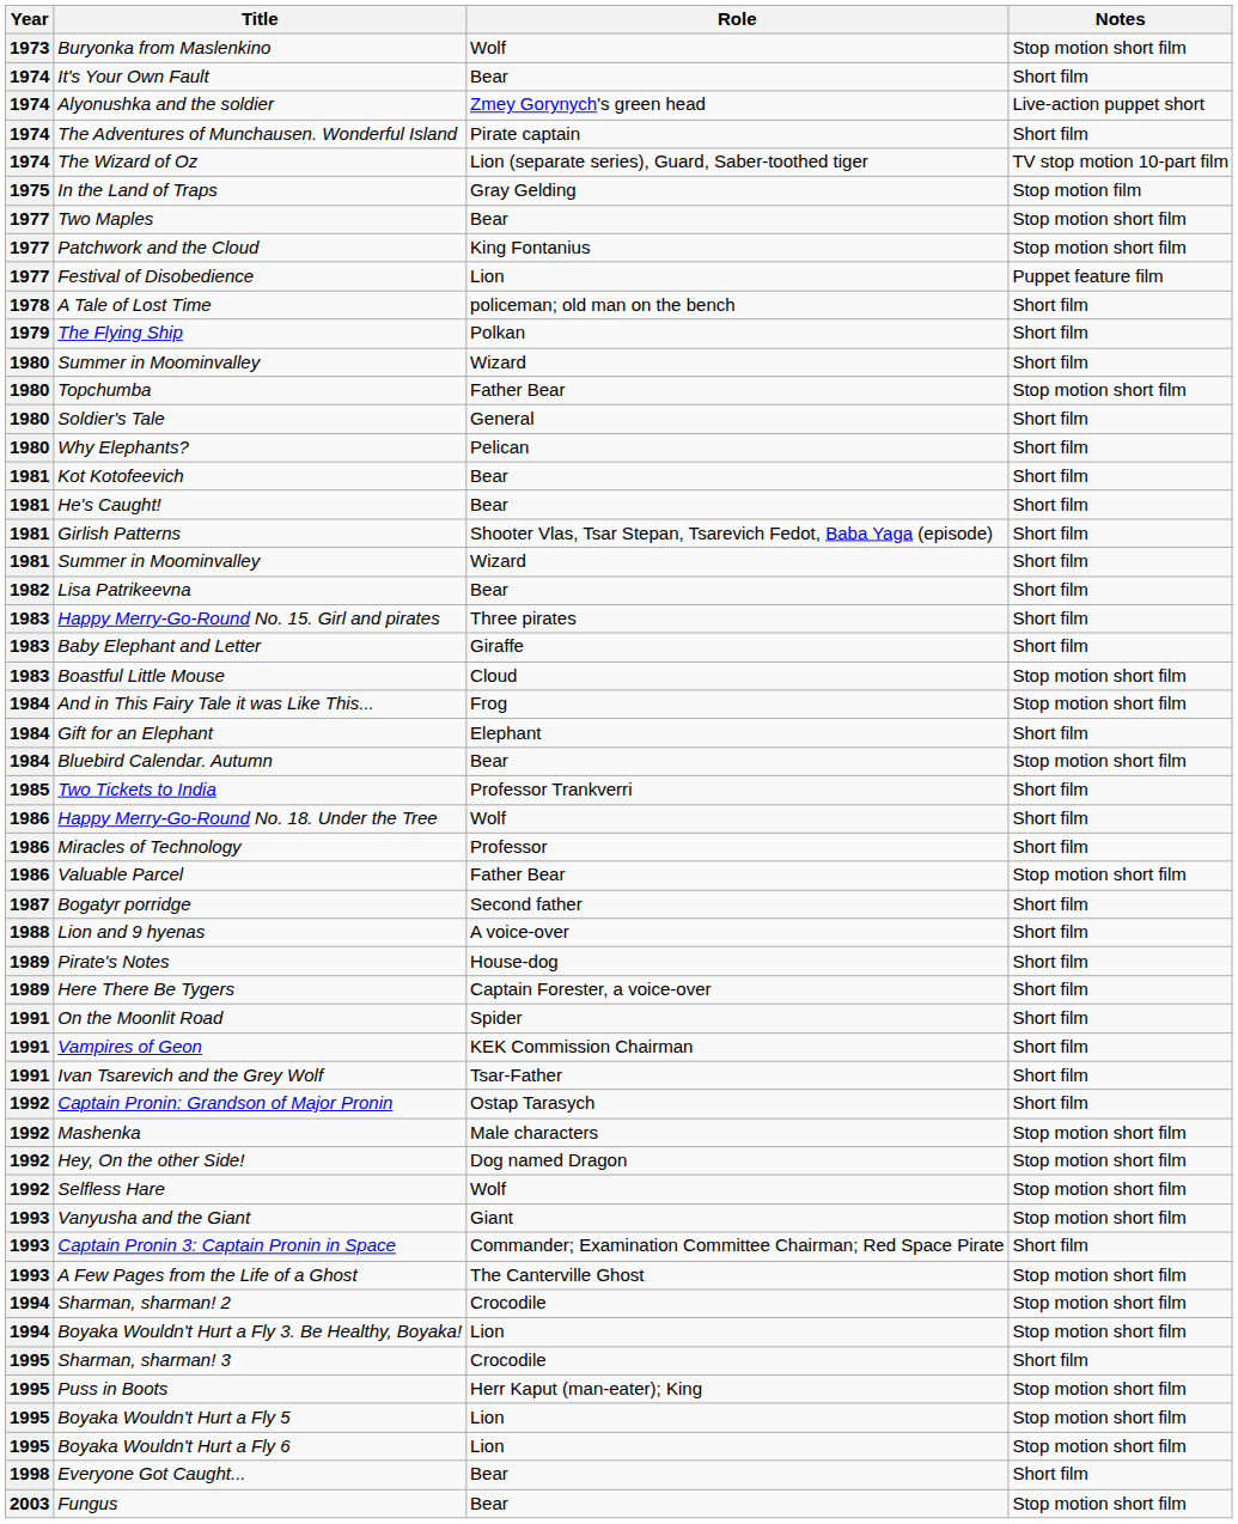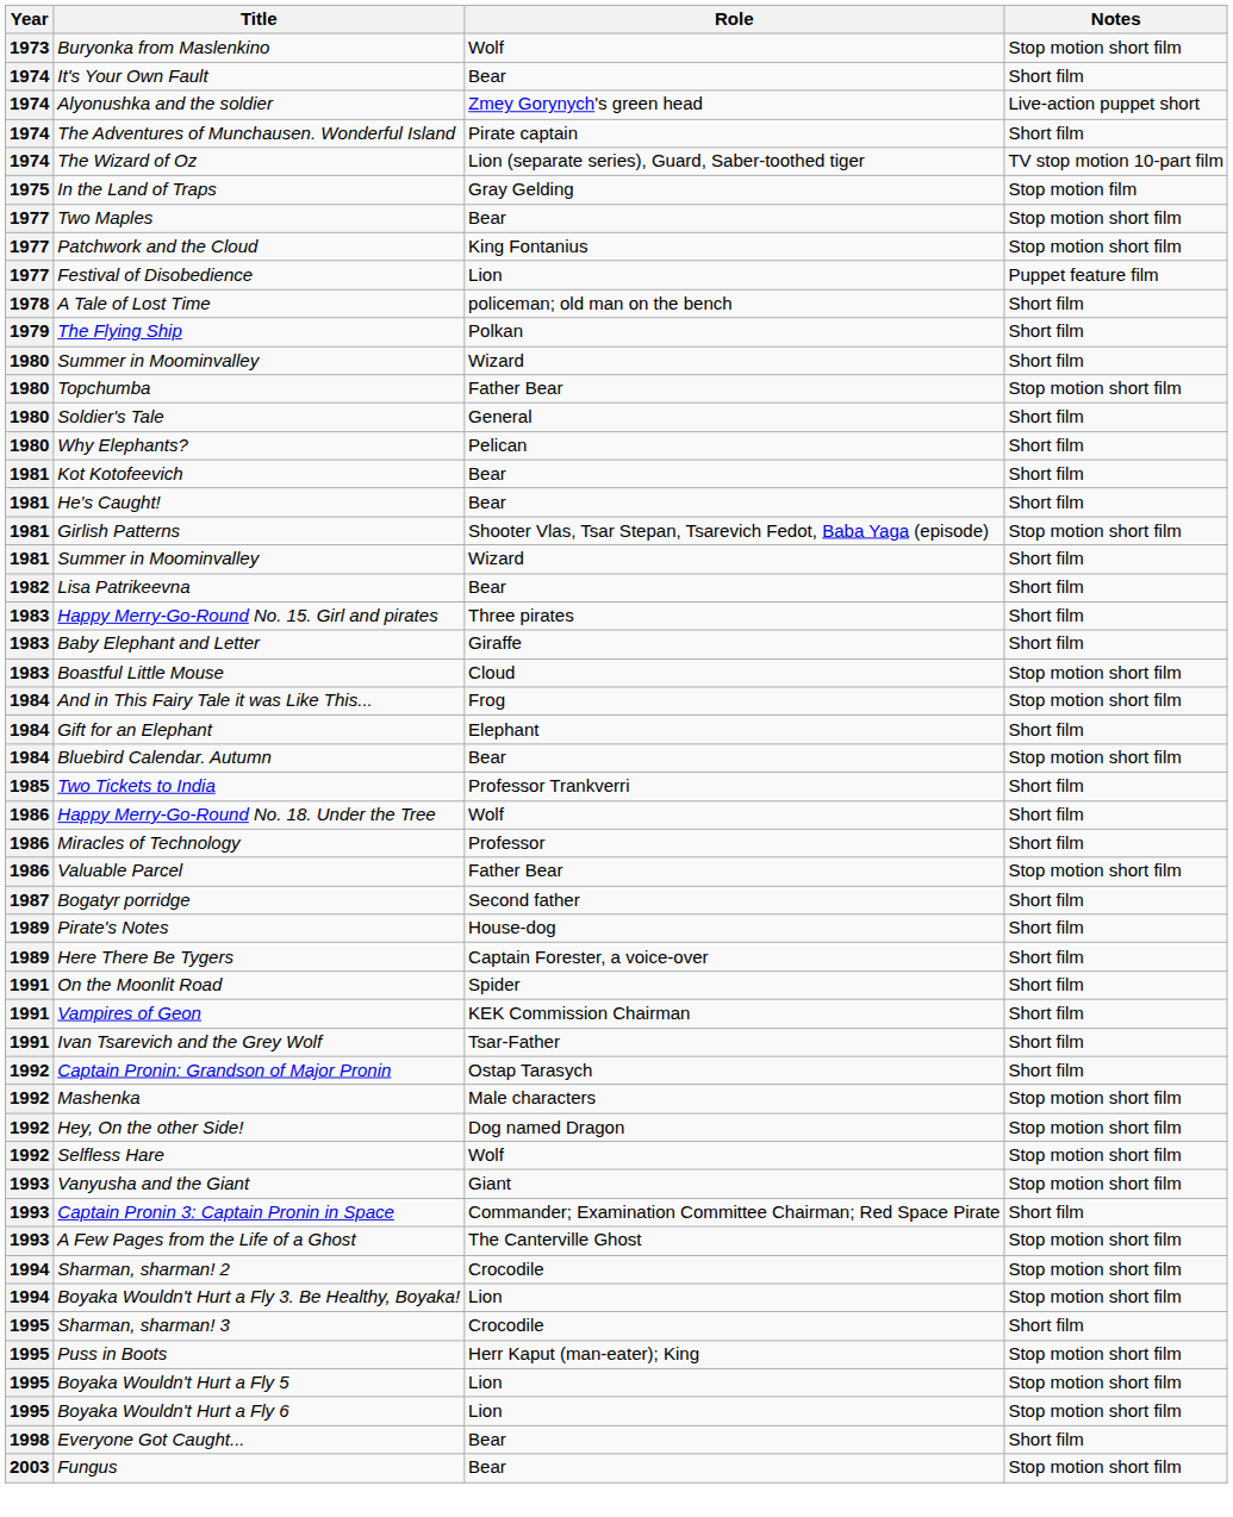 <table class="wikitable plainrowheaders sortable" style="margin-right: 0;">
 <tr>
 <th scope="col">Year</th>
 <th scope="col">Title</th>
 <th scope="col">Role</th>
 <th scope="col" class="unsortable">Notes</th>
 </tr>
 <tr>
 <th scope="row">1973</th>
 <td><em>Buryonka from Maslenkino</em></td>
 <td>Wolf</td>
 <td>Stop motion short film</td>
 </tr>
 <tr>
 <th scope="row">1974</th>
 <td><em>It's Your Own Fault</em></td>
 <td>Bear</td>
 <td>Short film</td>
 </tr>
 <tr>
 <th scope="row">1974</th>
 <td><em>Alyonushka and the soldier</em></td>
 <td><a href='#'>Zmey Gorynych</a>'s green head</td>
 <td>Live-action puppet short</td>
 </tr>
 <tr>
 <th scope="row">1974</th>
 <td><em>The Adventures of Munchausen. Wonderful Island</em></td>
 <td>Pirate captain</td>
 <td>Short film</td>
 </tr>
 <tr>
 <th scope="row">1974</th>
 <td><em>The Wizard of Oz</em></td>
 <td>Lion (separate series), Guard, Saber-toothed tiger</td>
 <td>TV stop motion 10-part film</td>
 </tr>
 <tr>
 <th scope="row">1975</th>
 <td><em>In the Land of Traps</em></td>
 <td>Gray Gelding</td>
 <td>Stop motion film</td>
 </tr>
 <tr>
 <th scope="row">1977</th>
 <td><em>Two Maples</em></td>
 <td>Bear</td>
 <td>Stop motion short film</td>
 </tr>
 <tr>
 <th scope="row">1977</th>
 <td><em>Patchwork and the Cloud </em></td>
 <td>King Fontanius</td>
 <td>Stop motion short film</td>
 </tr>
 <tr>
 <th scope="row">1977</th>
 <td><em>Festival of Disobedience</em></td>
 <td>Lion</td>
 <td>Puppet feature film</td>
 </tr>
 <tr>
 <th ! scope="row">1978</th>
 <td><em>A Tale of Lost Time</em></td>
 <td>policeman; old man on the bench</td>
 <td>Short film</td>
 </tr>
 <tr>
 <th scope="row">1979</th>
 <td><em><a href='#'>The Flying Ship</a></em></td>
 <td>Polkan</td>
 <td>Short film</td>
 </tr>
 <tr>
 <th scope="row">1980</th>
 <td><em>Summer in Moominvalley</em></td>
 <td>Wizard</td>
 <td>Short film</td>
 </tr>
 <tr>
 <th scope="row">1980</th>
 <td><em>Topchumba</em></td>
 <td>Father Bear</td>
 <td>Stop motion short film</td>
 </tr>
 <tr>
 <th scope="row">1980</th>
 <td><em>Soldier's Tale</em></td>
 <td>General</td>
 <td>Short film</td>
 </tr>
 <tr>
 <th scope="row">1980</th>
 <td><em>Why Elephants?</em></td>
 <td>Pelican</td>
 <td>Short film</td>
 </tr>
 <tr>
 <th scope="row">1981</th>
 <td><em>Kot Kotofeevich</em></td>
 <td>Bear</td>
 <td>Short film</td>
 </tr>
 <tr>
 <th scope="row">1981</th>
 <td><em>He's Caught!</em></td>
 <td>Bear</td>
 <td>Short film</td>
 </tr>
 <tr>
 <th scope="row">1981</th>
 <td><em>Girlish Рatterns</em></td>
 <td>Shooter Vlas, Tsar Stepan, Tsarevich Fedot, <a href='#'>Baba Yaga</a> (episode)</td>
-<td>Short film</td>
+<td>Stop motion short film</td>
 </tr>
 <tr>
 <th scope="row">1981</th>
 <td><em>Summer in Moominvalley</em></td>
 <td>Wizard</td>
 <td>Short film</td>
 </tr>
 <tr>
 <th scope="row">1982</th>
 <td><em>Lisa Patrikeevna</em></td>
 <td>Bear</td>
 <td>Short film</td>
 </tr>
 <tr>
 <th scope="row">1983</th>
 <td><em><a href='#'>Happy Merry-Go-Round</a> No. 15. Girl and pirates</em></td>
 <td>Three pirates</td>
 <td>Short film</td>
 </tr>
 <tr>
 <th scope="row">1983</th>
 <td><em>Baby Elephant and Letter</em></td>
 <td>Giraffe</td>
 <td>Short film</td>
 </tr>
 <tr>
 <th scope="row">1983</th>
 <td><em>Boastful Little Mouse</em></td>
 <td>Cloud</td>
 <td>Stop motion short film</td>
 </tr>
 <tr>
 <th scope="row">1984</th>
 <td><em>And in This Fairy Tale it was Like This...</em></td>
 <td>Frog</td>
 <td>Stop motion short film</td>
 </tr>
 <tr>
 <th scope="row">1984</th>
 <td><em>Gift for an Elephant</em></td>
 <td>Elephant</td>
 <td>Short film</td>
 </tr>
 <tr>
 <th scope="row">1984</th>
 <td><em>Bluebird Calendar. Autumn</em></td>
 <td>Bear</td>
 <td>Stop motion short film</td>
 </tr>
 <tr>
 <th scope="row">1985</th>
 <td><em><a href='#'>Two Tickets to India</a></em></td>
 <td>Professor Trankverri</td>
 <td>Short film</td>
 </tr>
 <tr>
 <th scope="row">1986</th>
 <td><em><a href='#'>Happy Merry-Go-Round</a> No.  18. Under the Tree</em></td>
 <td>Wolf</td>
 <td>Short film</td>
 </tr>
 <tr>
 <th scope="row">1986</th>
 <td><em>Miracles of Technology</em></td>
 <td>Professor</td>
 <td>Short film</td>
 </tr>
 <tr>
 <th scope="row">1986</th>
 <td><em>Valuable Рarcel</em></td>
 <td>Father  Bear</td>
 <td>Stop motion short film</td>
 </tr>
 <tr>
 <th scope="row">1987</th>
 <td><em>Bogatyr рorridge</em></td>
 <td>Second father</td>
-<td>Short film</td>
-</tr>
-<tr>
-<th scope="row">1988</th>
-<td><em>Lion and 9 hyenas</em></td>
-<td>A voice-over</td>
 <td>Short film</td>
 </tr>
 <tr>
 <th scope="row">1989</th>
 <td><em>Pirate's Notes</em></td>
 <td>House-dog</td>
 <td>Short film</td>
 </tr>
 <tr>
 <th scope="row">1989</th>
 <td><em>Here There Be Tygers</em></td>
 <td>Captain Forester, a voice-over</td>
 <td>Short film</td>
 </tr>
 <tr>
 <th scope="row">1991</th>
 <td><em>On the Moonlit Road</em></td>
 <td>Spider</td>
 <td>Short film</td>
 </tr>
 <tr>
 <th scope="row">1991</th>
 <td><em><a href='#'>Vampires of Geon</a></em></td>
 <td>KEK Commission Chairman</td>
 <td>Short film</td>
 </tr>
 <tr>
 <th scope="row">1991</th>
 <td><em>Ivan Tsarevich and the Grey Wolf</em></td>
 <td>Tsar-Father</td>
 <td>Short film</td>
 </tr>
 <tr>
 <th scope="row">1992</th>
 <td><em><a href='#'>Captain Pronin: Grandson of Major Pronin</a></em></td>
 <td>Ostap Tarasych</td>
 <td>Short film</td>
 </tr>
 <tr>
 <th scope="row">1992</th>
 <td><em>Mashenka</em></td>
 <td>Male characters</td>
 <td>Stop motion short film</td>
 </tr>
 <tr>
 <th scope="row">1992</th>
 <td><em>Hey, On the other Side!</em></td>
 <td>Dog named Dragon</td>
 <td>Stop motion short film</td>
 </tr>
 <tr>
 <th scope="row">1992</th>
 <td><em>Selfless Hare</em></td>
 <td>Wolf</td>
 <td>Stop motion short film</td>
 </tr>
 <tr>
 <th scope="row">1993</th>
 <td><em>Vanyusha and the Giant</em></td>
 <td>Giant</td>
 <td>Stop motion short film</td>
 </tr>
 <tr>
 <th scope="row">1993</th>
 <td><em><a href='#'>Captain Pronin 3: Captain Pronin in Space</a></em></td>
 <td>Commander; Examination Committee Chairman; Red Space Pirate</td>
 <td>Short film</td>
 </tr>
 <tr>
 <th scope="row">1993</th>
 <td><em>A Few Рages from the Life of a Ghost</em></td>
 <td>The Canterville Ghost</td>
 <td>Stop motion short film</td>
 </tr>
 <tr>
 <th scope="row">1994</th>
 <td><em>Sharman, sharman! 2</em></td>
 <td>Crocodile</td>
 <td>Stop motion short film</td>
 </tr>
 <tr>
 <th scope="row">1994</th>
 <td><em>Boyaka Wouldn't Hurt a Fly 3. Be Healthy, Boyaka!</em></td>
 <td>Lion</td>
 <td>Stop motion short film</td>
 </tr>
 <tr>
 <th scope="row">1995</th>
 <td><em>Sharman, sharman! 3</em></td>
 <td>Crocodile</td>
 <td>Short film</td>
 </tr>
 <tr>
 <th scope="row">1995</th>
 <td><em>Puss in Boots</em></td>
 <td>Herr Kарut (man-eater); King</td>
 <td>Stop motion short film</td>
 </tr>
 <tr>
 <th scope="row">1995</th>
 <td><em>Boyaka Wouldn't Hurt a Fly 5</em></td>
 <td>Lion</td>
 <td>Stop motion short film</td>
 </tr>
 <tr>
 <th scope="row">1995</th>
 <td><em>Boyaka Wouldn't Hurt a Fly 6</em></td>
 <td>Lion</td>
 <td>Stop motion short film</td>
 </tr>
 <tr>
 <th scope="row">1998</th>
 <td><em>Everyone Got Caught...</em></td>
 <td>Bear</td>
 <td>Short film</td>
 </tr>
 <tr>
 <th scope="row">2003</th>
 <td><em>Fungus</em></td>
 <td>Bear</td>
 <td>Stop motion short film</td>
 </tr>
 </table>
